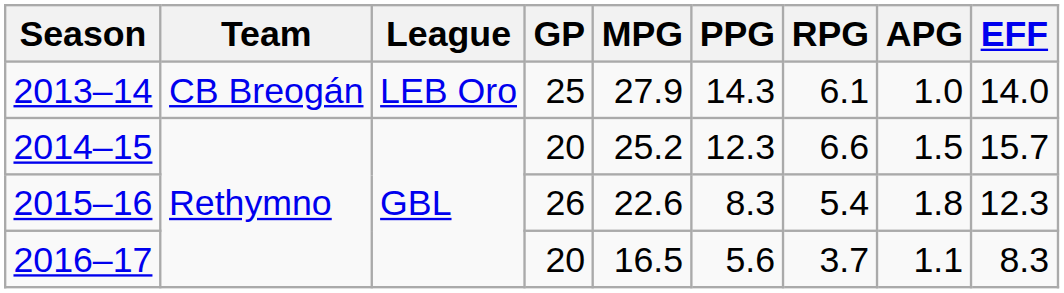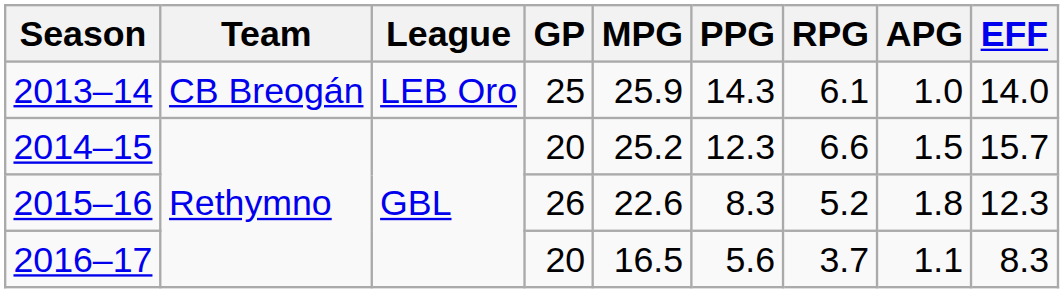 <table class="wikitable sortable" style="font-size:95%; text-align:right">
 <tr>
 <th>Season</th>
 <th>Team</th>
 <th>League</th>
 <th>GP</th>
 <th>MPG</th>
 <th>PPG</th>
 <th>RPG</th>
 <th>APG</th>
 <th><a href='#'>EFF</a></th>
 </tr>
 <tr>
 <td align=left><a href='#'>2013–14</a></td>
 <td align=left><a href='#'>CB Breogán</a></td>
 <td align=left><a href='#'>LEB Oro</a></td>
 <td>25</td>
-<td>27.9</td>
+<td>25.9</td>
 <td>14.3</td>
 <td>6.1</td>
 <td>1.0</td>
 <td>14.0</td>
 </tr>
 <tr>
 <td align=left><a href='#'>2014–15</a></td>
 <td rowspan="3" align=left><a href='#'>Rethymno</a></td>
 <td rowspan="3" align=left><a href='#'>GBL</a></td>
 <td>20</td>
 <td>25.2</td>
 <td>12.3</td>
 <td>6.6</td>
 <td>1.5</td>
 <td>15.7</td>
 </tr>
 <tr>
 <td align=left><a href='#'>2015–16</a></td>
 <td>26</td>
 <td>22.6</td>
 <td>8.3</td>
-<td>5.4</td>
+<td>5.2</td>
 <td>1.8</td>
 <td>12.3</td>
 </tr>
 <tr>
 <td align=left><a href='#'>2016–17</a></td>
 <td>20</td>
 <td>16.5</td>
 <td>5.6</td>
 <td>3.7</td>
 <td>1.1</td>
 <td>8.3</td>
 </tr>
 </table>
